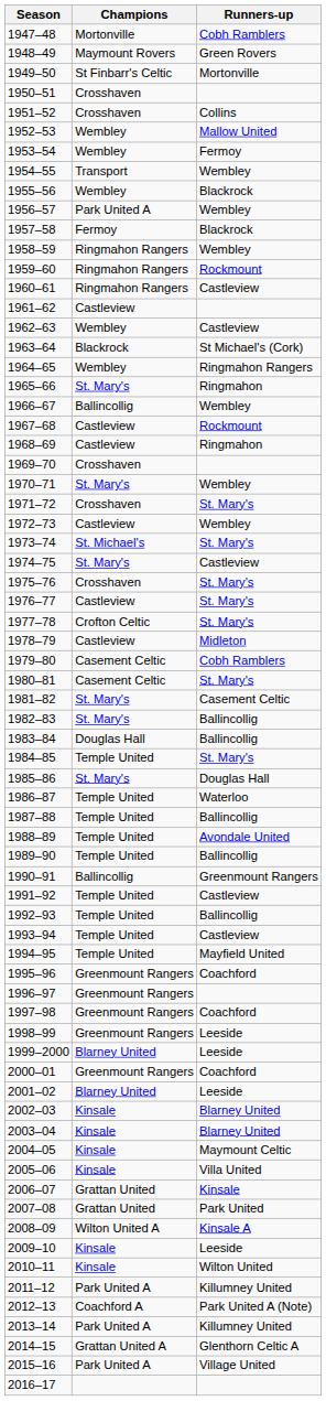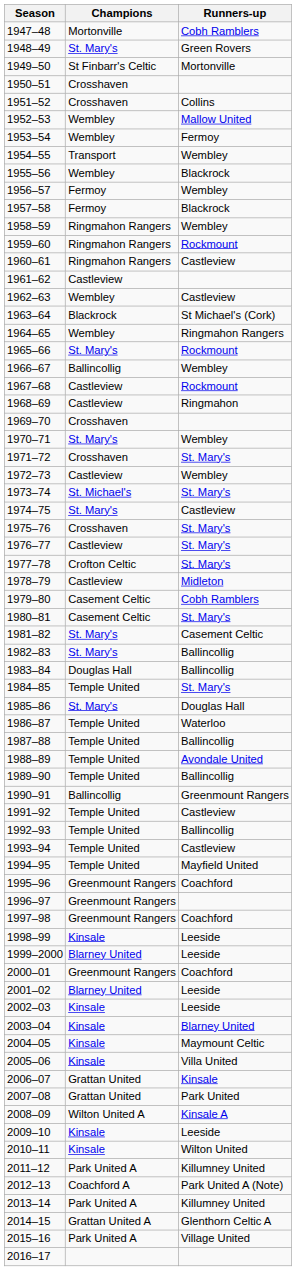 <table class="wikitable">
 <tr>
 <th>Season</th>
 <th>Champions</th>
 <th>Runners-up</th>
 </tr>
 <tr>
 <td>1947–48</td>
 <td>Mortonville</td>
 <td><a href='#'>Cobh Ramblers</a></td>
 </tr>
 <tr>
 <td>1948–49</td>
-<td>Maymount Rovers</td>
+<td><a href='#'>St. Mary's</a></td>
 <td>Green Rovers</td>
 </tr>
 <tr>
 <td>1949–50</td>
 <td>St Finbarr's Celtic</td>
 <td>Mortonville</td>
 </tr>
 <tr>
 <td>1950–51</td>
 <td>Crosshaven</td>
 <td></td>
 </tr>
 <tr>
 <td>1951–52</td>
 <td>Crosshaven</td>
 <td>Collins</td>
 </tr>
 <tr>
 <td>1952–53</td>
 <td>Wembley</td>
 <td><a href='#'>Mallow United</a></td>
 </tr>
 <tr>
 <td>1953–54</td>
 <td>Wembley</td>
 <td>Fermoy</td>
 </tr>
 <tr>
 <td>1954–55</td>
 <td>Transport</td>
 <td>Wembley</td>
 </tr>
 <tr>
 <td>1955–56</td>
 <td>Wembley</td>
 <td>Blackrock</td>
 </tr>
 <tr>
 <td>1956–57</td>
-<td>Park United A</td>
+<td>Fermoy</td>
 <td>Wembley</td>
 </tr>
 <tr>
 <td>1957–58</td>
 <td>Fermoy</td>
 <td>Blackrock</td>
 </tr>
 <tr>
 <td>1958–59</td>
 <td>Ringmahon Rangers</td>
 <td>Wembley</td>
 </tr>
 <tr>
 <td>1959–60</td>
 <td>Ringmahon Rangers</td>
 <td><a href='#'>Rockmount</a></td>
 </tr>
 <tr>
 <td>1960–61</td>
 <td>Ringmahon Rangers</td>
 <td>Castleview</td>
 </tr>
 <tr>
 <td>1961–62</td>
 <td>Castleview</td>
 <td></td>
 </tr>
 <tr>
 <td>1962–63</td>
 <td>Wembley</td>
 <td>Castleview</td>
 </tr>
 <tr>
 <td>1963–64</td>
 <td>Blackrock</td>
 <td>St Michael's (Cork)</td>
 </tr>
 <tr>
 <td>1964–65</td>
 <td>Wembley</td>
 <td>Ringmahon Rangers</td>
 </tr>
 <tr>
 <td>1965–66</td>
 <td><a href='#'>St. Mary's</a></td>
-<td>Ringmahon</td>
+<td><a href='#'>Rockmount</a></td>
 </tr>
 <tr>
 <td>1966–67</td>
 <td>Ballincollig</td>
 <td>Wembley</td>
 </tr>
 <tr>
 <td>1967–68</td>
 <td>Castleview</td>
 <td><a href='#'>Rockmount</a></td>
 </tr>
 <tr>
 <td>1968–69</td>
 <td>Castleview</td>
 <td>Ringmahon</td>
 </tr>
 <tr>
 <td>1969–70</td>
 <td>Crosshaven</td>
 <td></td>
 </tr>
 <tr>
 <td>1970–71</td>
 <td><a href='#'>St. Mary's</a></td>
 <td>Wembley</td>
 </tr>
 <tr>
 <td>1971–72</td>
 <td>Crosshaven</td>
 <td><a href='#'>St. Mary's</a></td>
 </tr>
 <tr>
 <td>1972–73</td>
 <td>Castleview</td>
 <td>Wembley</td>
 </tr>
 <tr>
 <td>1973–74</td>
 <td><a href='#'>St. Michael's</a></td>
 <td><a href='#'>St. Mary's</a></td>
 </tr>
 <tr>
 <td>1974–75</td>
 <td><a href='#'>St. Mary's</a></td>
 <td>Castleview</td>
 </tr>
 <tr>
 <td>1975–76</td>
 <td>Crosshaven</td>
 <td><a href='#'>St. Mary's</a></td>
 </tr>
 <tr>
 <td>1976–77</td>
 <td>Castleview</td>
 <td><a href='#'>St. Mary's</a></td>
 </tr>
 <tr>
 <td>1977–78</td>
 <td>Crofton Celtic</td>
 <td><a href='#'>St. Mary's</a></td>
 </tr>
 <tr>
 <td>1978–79</td>
 <td>Castleview</td>
 <td><a href='#'>Midleton</a></td>
 </tr>
 <tr>
 <td>1979–80</td>
 <td>Casement Celtic</td>
 <td><a href='#'>Cobh Ramblers</a></td>
 </tr>
 <tr>
 <td>1980–81</td>
 <td>Casement Celtic</td>
 <td><a href='#'>St. Mary's</a></td>
 </tr>
 <tr>
 <td>1981–82</td>
 <td><a href='#'>St. Mary's</a></td>
 <td>Casement Celtic</td>
 </tr>
 <tr>
 <td>1982–83</td>
 <td><a href='#'>St. Mary's</a></td>
 <td>Ballincollig</td>
 </tr>
 <tr>
 <td>1983–84</td>
 <td>Douglas Hall</td>
 <td>Ballincollig</td>
 </tr>
 <tr>
 <td>1984–85</td>
 <td>Temple United</td>
 <td><a href='#'>St. Mary's</a></td>
 </tr>
 <tr>
 <td>1985–86</td>
 <td><a href='#'>St. Mary's</a></td>
 <td>Douglas Hall</td>
 </tr>
 <tr>
 <td>1986–87</td>
 <td>Temple United</td>
 <td>Waterloo</td>
 </tr>
 <tr>
 <td>1987–88</td>
 <td>Temple United</td>
 <td>Ballincollig</td>
 </tr>
 <tr>
 <td>1988–89</td>
 <td>Temple United</td>
 <td><a href='#'>Avondale United</a></td>
 </tr>
 <tr>
 <td>1989–90</td>
 <td>Temple United</td>
 <td>Ballincollig</td>
 </tr>
 <tr>
 <td>1990–91</td>
 <td>Ballincollig</td>
 <td>Greenmount Rangers</td>
 </tr>
 <tr>
 <td>1991–92</td>
 <td>Temple United</td>
 <td>Castleview</td>
 </tr>
 <tr>
 <td>1992–93</td>
 <td>Temple United</td>
 <td>Ballincollig</td>
 </tr>
 <tr>
 <td>1993–94</td>
 <td>Temple United</td>
 <td>Castleview</td>
 </tr>
 <tr>
 <td>1994–95</td>
 <td>Temple United</td>
 <td>Mayfield United</td>
 </tr>
 <tr>
 <td>1995–96</td>
 <td>Greenmount Rangers</td>
 <td>Coachford</td>
 </tr>
 <tr>
 <td>1996–97</td>
 <td>Greenmount Rangers</td>
 <td></td>
 </tr>
 <tr>
 <td>1997–98</td>
 <td>Greenmount Rangers</td>
 <td>Coachford</td>
 </tr>
 <tr>
 <td>1998–99</td>
-<td>Greenmount Rangers</td>
+<td><a href='#'>Kinsale</a></td>
 <td>Leeside</td>
 </tr>
 <tr>
 <td>1999–2000</td>
 <td><a href='#'>Blarney United</a></td>
 <td>Leeside</td>
 </tr>
 <tr>
 <td>2000–01</td>
 <td>Greenmount Rangers</td>
 <td>Coachford</td>
 </tr>
 <tr>
 <td>2001–02</td>
 <td><a href='#'>Blarney United</a></td>
 <td>Leeside</td>
 </tr>
 <tr>
 <td>2002–03</td>
 <td><a href='#'>Kinsale</a></td>
-<td><a href='#'>Blarney United</a></td>
+<td>Leeside</td>
 </tr>
 <tr>
 <td>2003–04</td>
 <td><a href='#'>Kinsale</a></td>
 <td><a href='#'>Blarney United</a></td>
 </tr>
 <tr>
 <td>2004–05</td>
 <td><a href='#'>Kinsale</a></td>
 <td>Maymount Celtic</td>
 </tr>
 <tr>
 <td>2005–06</td>
 <td><a href='#'>Kinsale</a></td>
 <td>Villa United</td>
 </tr>
 <tr>
 <td>2006–07</td>
 <td>Grattan United</td>
 <td><a href='#'>Kinsale</a></td>
 </tr>
 <tr>
 <td>2007–08</td>
 <td>Grattan United</td>
 <td>Park United</td>
 </tr>
 <tr>
 <td>2008–09</td>
 <td>Wilton United A</td>
 <td><a href='#'>Kinsale A</a></td>
 </tr>
 <tr>
 <td>2009–10</td>
 <td><a href='#'>Kinsale</a></td>
 <td>Leeside</td>
 </tr>
 <tr>
 <td>2010–11</td>
 <td><a href='#'>Kinsale</a></td>
 <td>Wilton United</td>
 </tr>
 <tr>
 <td>2011–12</td>
 <td>Park United A</td>
 <td>Killumney United</td>
 </tr>
 <tr>
 <td>2012–13</td>
 <td>Coachford A</td>
 <td>Park United A (Note)</td>
 </tr>
 <tr>
 <td>2013–14</td>
 <td>Park United A</td>
 <td>Killumney United</td>
 </tr>
 <tr>
 <td>2014–15</td>
 <td>Grattan United A</td>
 <td>Glenthorn Celtic A</td>
 </tr>
 <tr>
 <td>2015–16</td>
 <td>Park United A</td>
 <td>Village United</td>
 </tr>
 <tr>
 <td>2016–17</td>
 <td></td>
 <td></td>
 </tr>
 </table>
